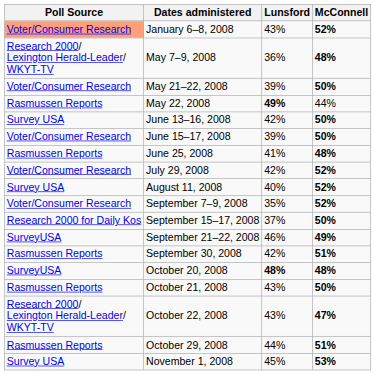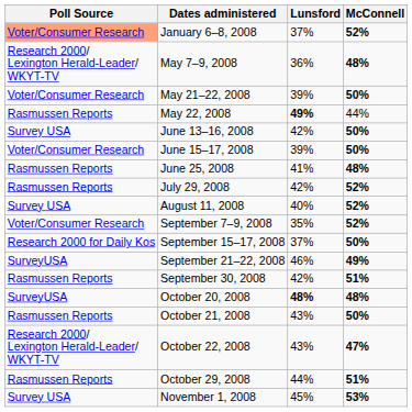 <table class="wikitable">
 <tr valign=bottom>
 <th>Poll Source</th>
 <th>Dates administered</th>
 <th>Lunsford</th>
 <th>McConnell</th>
 </tr>
 <tr>
 <td style="background: lightsalmon;"><a href='#'>Voter/Consumer Research</a></td>
 <td>January 6–8, 2008</td>
-<td>43%</td>
+<td>37%</td>
 <td><strong>52%</strong></td>
 </tr>
 <tr>
 <td><a href='#'>Research 2000</a>/<br><a href='#'>Lexington Herald-Leader</a>/<br><a href='#'>WKYT-TV</a></td>
 <td>May 7–9, 2008</td>
 <td>36%</td>
 <td><strong>48%</strong></td>
 </tr>
 <tr>
 <td><a href='#'>Voter/Consumer Research</a></td>
 <td>May 21–22, 2008</td>
 <td>39%</td>
 <td><strong>50%</strong></td>
 </tr>
 <tr>
 <td><a href='#'>Rasmussen Reports</a></td>
 <td>May 22, 2008</td>
 <td><strong>49%</strong></td>
 <td>44%</td>
 </tr>
 <tr>
 <td><a href='#'>Survey USA</a></td>
 <td>June 13–16, 2008</td>
 <td>42%</td>
 <td><strong>50%</strong></td>
 </tr>
 <tr>
 <td><a href='#'>Voter/Consumer Research</a></td>
 <td>June 15–17, 2008</td>
 <td>39%</td>
 <td><strong>50%</strong></td>
 </tr>
 <tr>
 <td><a href='#'>Rasmussen Reports</a></td>
 <td>June 25, 2008</td>
 <td>41%</td>
 <td><strong>48%</strong></td>
 </tr>
 <tr>
-<td><a href='#'>Voter/Consumer Research</a></td>
+<td><a href='#'>Rasmussen Reports</a></td>
 <td>July 29, 2008</td>
 <td>42%</td>
 <td><strong>52%</strong></td>
 </tr>
 <tr>
 <td><a href='#'>Survey USA</a></td>
 <td>August 11, 2008</td>
 <td>40%</td>
 <td><strong>52%</strong></td>
 </tr>
 <tr>
 <td><a href='#'>Voter/Consumer Research</a></td>
 <td>September 7–9, 2008</td>
 <td>35%</td>
 <td><strong>52%</strong></td>
 </tr>
 <tr>
 <td><a href='#'>Research 2000 for Daily Kos</a></td>
 <td>September 15–17, 2008</td>
 <td>37%</td>
 <td><strong>50%</strong></td>
 </tr>
 <tr>
 <td><a href='#'>SurveyUSA</a></td>
 <td>September 21–22, 2008</td>
 <td>46%</td>
 <td><strong>49%</strong></td>
 </tr>
 <tr>
 <td><a href='#'>Rasmussen Reports</a></td>
 <td>September 30, 2008</td>
 <td>42%</td>
 <td><strong>51%</strong></td>
 </tr>
 <tr>
 <td><a href='#'>SurveyUSA</a></td>
 <td>October 20, 2008</td>
 <td><strong>48%</strong></td>
 <td><strong>48%</strong></td>
 </tr>
 <tr>
 <td><a href='#'>Rasmussen Reports</a></td>
 <td>October 21, 2008</td>
 <td>43%</td>
 <td><strong>50%</strong></td>
 </tr>
 <tr>
 <td><a href='#'>Research 2000</a>/<br><a href='#'>Lexington Herald-Leader</a>/<br><a href='#'>WKYT-TV</a></td>
 <td>October 22, 2008</td>
 <td>43%</td>
 <td><strong>47%</strong></td>
 </tr>
 <tr>
 <td><a href='#'>Rasmussen Reports</a></td>
 <td>October 29, 2008</td>
 <td>44%</td>
 <td><strong>51%</strong></td>
 </tr>
 <tr>
 <td><a href='#'>Survey USA</a></td>
 <td>November 1, 2008</td>
 <td>45%</td>
 <td><strong>53%</strong></td>
 </tr>
 </table>
